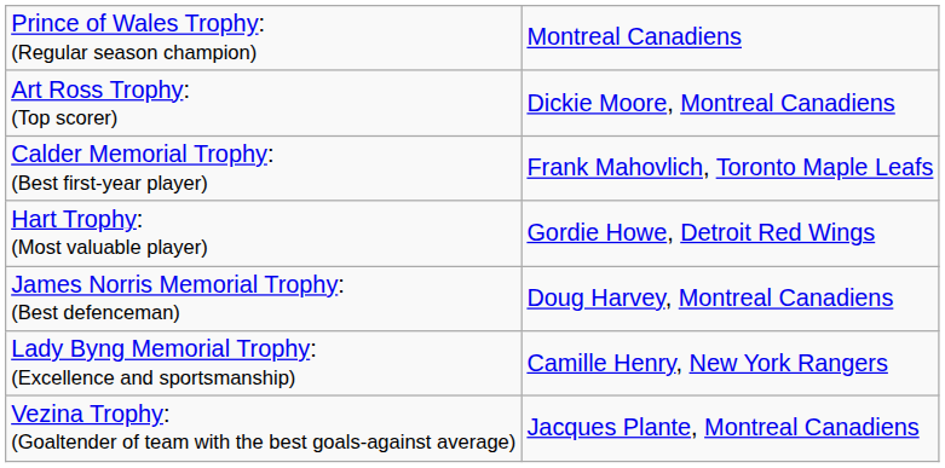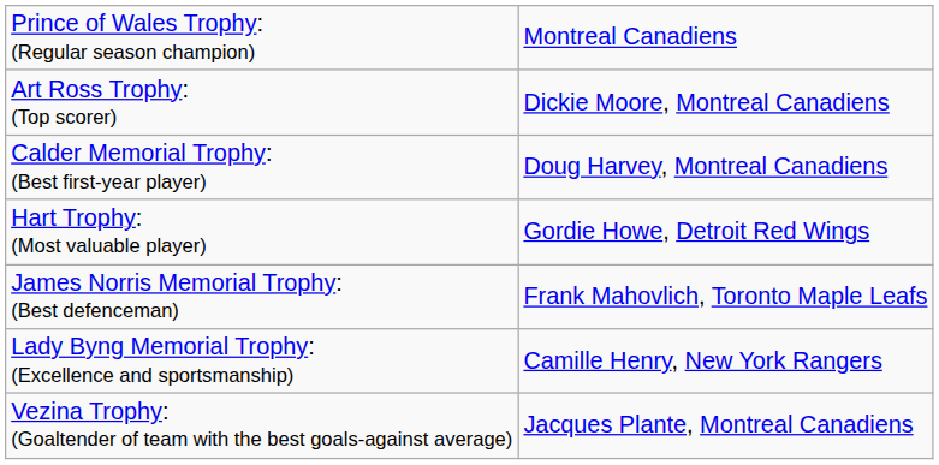 <table class="wikitable">
 <tr>
 <td><a href='#'>Prince of Wales Trophy</a>:<br><small>(Regular season champion)</small></td>
 <td><a href='#'>Montreal Canadiens</a></td>
 </tr>
 <tr>
 <td><a href='#'>Art Ross Trophy</a>:<br><small>(Top scorer)</small></td>
 <td><a href='#'>Dickie Moore</a>, <a href='#'>Montreal Canadiens</a></td>
 </tr>
 <tr>
 <td><a href='#'>Calder Memorial Trophy</a>:<br><small>(Best first-year player)</small></td>
-<td><a href='#'>Frank Mahovlich</a>, <a href='#'>Toronto Maple Leafs</a></td>
+<td><a href='#'>Doug Harvey</a>, <a href='#'>Montreal Canadiens</a></td>
 </tr>
 <tr>
 <td><a href='#'>Hart Trophy</a>:<br><small>(Most valuable player)</small></td>
 <td><a href='#'>Gordie Howe</a>, <a href='#'>Detroit Red Wings</a></td>
 </tr>
 <tr>
 <td><a href='#'>James Norris Memorial Trophy</a>:<br><small>(Best defenceman)</small></td>
-<td><a href='#'>Doug Harvey</a>, <a href='#'>Montreal Canadiens</a></td>
+<td><a href='#'>Frank Mahovlich</a>, <a href='#'>Toronto Maple Leafs</a></td>
 </tr>
 <tr>
 <td><a href='#'>Lady Byng Memorial Trophy</a>:<br><small>(Excellence and sportsmanship)</small></td>
 <td><a href='#'>Camille Henry</a>, <a href='#'>New York Rangers</a></td>
 </tr>
 <tr>
 <td><a href='#'>Vezina Trophy</a>:<br><small>(Goaltender of team with the best goals-against average)</small></td>
 <td><a href='#'>Jacques Plante</a>, <a href='#'>Montreal Canadiens</a></td>
 </tr>
 </table>
